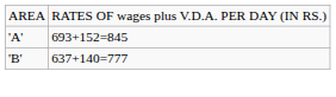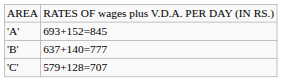 <table class="wikitable">
 <tr>
 <td>AREA</td>
 <td>RATES OF wages plus V.D.A. PER DAY (IN RS.)</td>
 </tr>
 <tr>
 <td>'A'</td>
 <td>693+152=845</td>
 </tr>
 <tr>
 <td>'B'</td>
 <td>637+140=777</td>
 </tr>
+<tr>
+<td>'C'</td>
+<td>579+128=707</td>
+</tr>
 </table>
